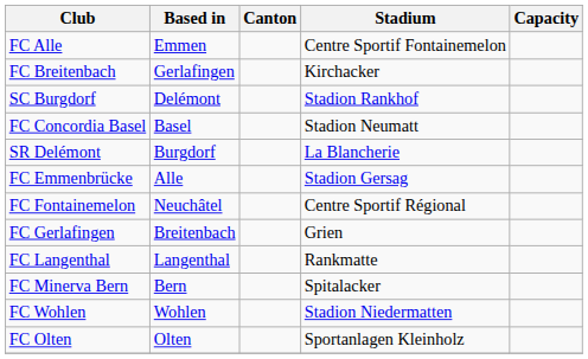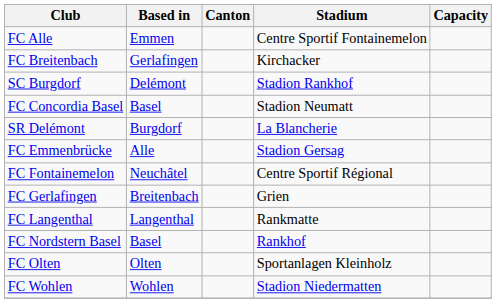 <table class="wikitable">
 <tr>
 <th>Club</th>
 <th>Based in</th>
 <th>Canton</th>
 <th>Stadium</th>
 <th>Capacity</th>
 </tr>
 <tr>
 <td><a href='#'>FC Alle</a></td>
 <td><a href='#'>Emmen</a></td>
 <td></td>
 <td>Centre Sportif Fontainemelon</td>
 <td></td>
 </tr>
 <tr>
 <td><a href='#'>FC Breitenbach</a></td>
 <td><a href='#'>Gerlafingen</a></td>
 <td></td>
 <td>Kirchacker</td>
 <td></td>
 </tr>
 <tr>
 <td><a href='#'>SC Burgdorf</a></td>
 <td><a href='#'>Delémont</a></td>
 <td></td>
 <td><a href='#'>Stadion Rankhof</a></td>
 <td></td>
 </tr>
 <tr>
 <td><a href='#'>FC Concordia Basel</a></td>
 <td><a href='#'>Basel</a></td>
 <td></td>
 <td>Stadion Neumatt</td>
 <td></td>
 </tr>
 <tr>
 <td><a href='#'>SR Delémont</a></td>
 <td><a href='#'>Burgdorf</a></td>
 <td></td>
 <td><a href='#'>La Blancherie</a></td>
 <td></td>
 </tr>
 <tr>
 <td><a href='#'>FC Emmenbrücke</a></td>
 <td><a href='#'>Alle</a></td>
 <td></td>
 <td><a href='#'>Stadion Gersag</a></td>
 <td></td>
 </tr>
 <tr>
 <td><a href='#'>FC Fontainemelon</a></td>
 <td><a href='#'>Neuchâtel</a></td>
 <td></td>
 <td>Centre Sportif Régional</td>
 <td></td>
 </tr>
 <tr>
 <td><a href='#'>FC Gerlafingen</a></td>
 <td><a href='#'>Breitenbach</a></td>
 <td></td>
 <td>Grien</td>
 <td></td>
 </tr>
 <tr>
 <td><a href='#'>FC Langenthal</a></td>
 <td><a href='#'>Langenthal</a></td>
 <td></td>
 <td>Rankmatte</td>
 <td></td>
 </tr>
 <tr>
-<td><a href='#'>FC Minerva Bern</a></td>
-<td><a href='#'>Bern</a></td>
+<td><a href='#'>FC Nordstern Basel</a></td>
+<td><a href='#'>Basel</a></td>
 <td></td>
-<td>Spitalacker</td>
+<td><a href='#'>Rankhof</a></td>
+<td></td>
+</tr>
+<tr>
+<td><a href='#'>FC Olten</a></td>
+<td><a href='#'>Olten</a></td>
+<td></td>
+<td>Sportanlagen Kleinholz</td>
 <td></td>
 </tr>
 <tr>
 <td><a href='#'>FC Wohlen</a></td>
 <td><a href='#'>Wohlen</a></td>
 <td></td>
 <td><a href='#'>Stadion Niedermatten</a></td>
 <td></td>
 </tr>
 <tr>
-<td><a href='#'>FC Olten</a></td>
-<td><a href='#'>Olten</a></td>
-<td></td>
-<td>Sportanlagen Kleinholz</td>
-<td></td>
-</tr>
-<tr>
 </tr>
 </table>
